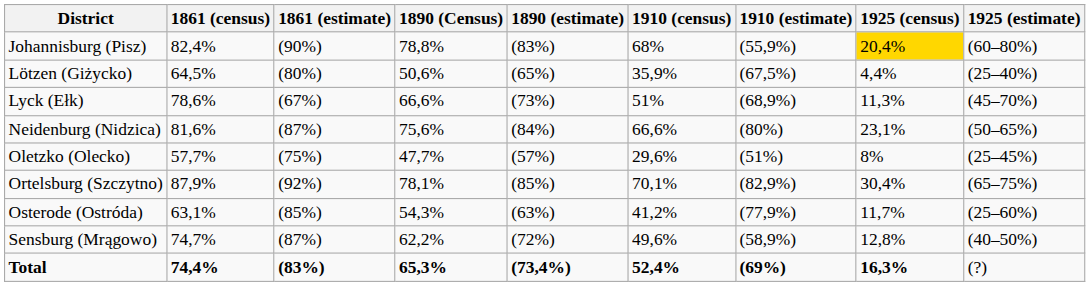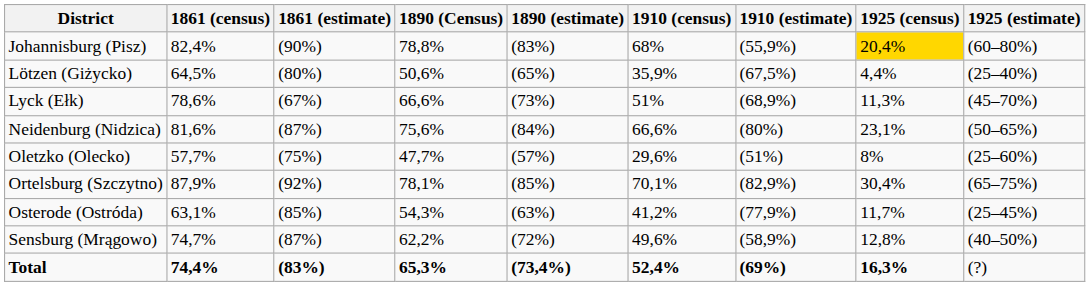 <table class="wikitable">
 <tr>
 <th>District</th>
 <th>1861 (census)</th>
 <th>1861 (estimate)</th>
 <th>1890 (Census)</th>
 <th>1890 (estimate)</th>
 <th>1910 (census)</th>
 <th>1910 (estimate)</th>
 <th>1925 (census)</th>
 <th>1925 (estimate)</th>
 </tr>
 <tr>
 <td>Johannisburg (Pisz)</td>
 <td>82,4%</td>
 <td>(90%)</td>
 <td>78,8%</td>
 <td>(83%)</td>
 <td>68%</td>
 <td>(55,9%)</td>
 <td style="background: gold;">20,4%</td>
 <td>(60–80%)</td>
 </tr>
 <tr>
 <td>Lötzen (Giżycko)</td>
 <td>64,5%</td>
 <td>(80%)</td>
 <td>50,6%</td>
 <td>(65%)</td>
 <td>35,9%</td>
 <td>(67,5%)</td>
 <td>4,4%</td>
 <td>(25–40%)</td>
 </tr>
 <tr>
 <td>Lyck (Ełk)</td>
 <td>78,6%</td>
 <td>(67%)</td>
 <td>66,6%</td>
 <td>(73%)</td>
 <td>51%</td>
 <td>(68,9%)</td>
 <td>11,3%</td>
 <td>(45–70%)</td>
 </tr>
 <tr>
 <td>Neidenburg (Nidzica)</td>
 <td>81,6%</td>
 <td>(87%)</td>
 <td>75,6%</td>
 <td>(84%)</td>
 <td>66,6%</td>
 <td>(80%)</td>
 <td>23,1%</td>
 <td>(50–65%)</td>
 </tr>
 <tr>
 <td>Oletzko (Olecko)</td>
 <td>57,7%</td>
 <td>(75%)</td>
 <td>47,7%</td>
 <td>(57%)</td>
 <td>29,6%</td>
 <td>(51%)</td>
 <td>8%</td>
-<td>(25–45%)</td>
+<td>(25–60%)</td>
 </tr>
 <tr>
 <td>Ortelsburg (Szczytno)</td>
 <td>87,9%</td>
 <td>(92%)</td>
 <td>78,1%</td>
 <td>(85%)</td>
 <td>70,1%</td>
 <td>(82,9%)</td>
 <td>30,4%</td>
 <td>(65–75%)</td>
 </tr>
 <tr>
 <td>Osterode (Ostróda)</td>
 <td>63,1%</td>
 <td>(85%)</td>
 <td>54,3%</td>
 <td>(63%)</td>
 <td>41,2%</td>
 <td>(77,9%)</td>
 <td>11,7%</td>
-<td>(25–60%)</td>
+<td>(25–45%)</td>
 </tr>
 <tr>
 <td>Sensburg (Mrągowo)</td>
 <td>74,7%</td>
 <td>(87%)</td>
 <td>62,2%</td>
 <td>(72%)</td>
 <td>49,6%</td>
 <td>(58,9%)</td>
 <td>12,8%</td>
 <td>(40–50%)</td>
 </tr>
 <tr>
 <td><strong>Total</strong></td>
 <td><strong>74,4%</strong></td>
 <td><strong>(83%)</strong></td>
 <td><strong>65,3%</strong></td>
 <td><strong>(73,4%)</strong></td>
 <td><strong>52,4%</strong></td>
 <td><strong>(69%)</strong></td>
 <td><strong>16,3%</strong></td>
 <td>(?)</td>
 </tr>
 </table>
